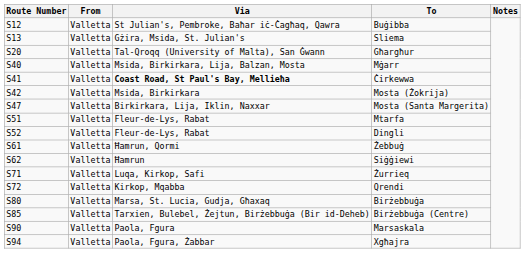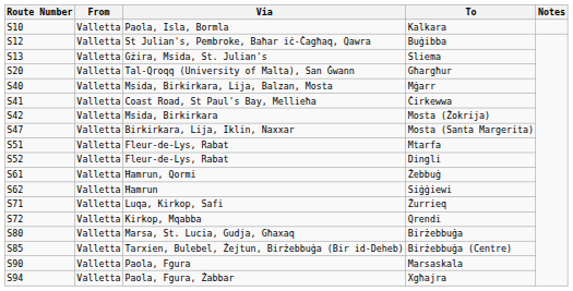 <table class="wikitable sortable">
 <tr>
 <th>Route Number</th>
 <th>From</th>
 <th>Via</th>
 <th>To</th>
 <th>Notes</th>
+</tr>
+<tr>
+<td>S10</td>
+<td>Valletta</td>
+<td>Paola, Isla, Bormla</td>
+<td>Kalkara</td>
+<td></td>
 </tr>
 <tr>
 <td>S12</td>
 <td>Valletta</td>
 <td>St Julian's, Pembroke, Baħar iċ-Ċagħaq, Qawra</td>
 <td>Buġibba</td>
 </tr>
 <tr>
 <td>S13</td>
 <td>Valletta</td>
 <td>Gżira, Msida, St. Julian's</td>
 <td>Sliema</td>
 </tr>
 <tr>
 <td>S20</td>
 <td>Valletta</td>
 <td>Tal-Qroqq (University of Malta), San Ġwann</td>
 <td>Għargħur</td>
 </tr>
 <tr>
 <td>S40</td>
 <td>Valletta</td>
 <td>Msida, Birkirkara, Lija, Balzan, Mosta</td>
 <td>Mġarr</td>
 </tr>
 <tr>
 <td>S41</td>
 <td>Valletta</td>
-<td><strong>Coast Road, St Paul's Bay, Mellieħa</strong></td>
+<td>Coast Road, St Paul's Bay, Mellieħa</td>
 <td>Ċirkewwa</td>
 </tr>
 <tr>
 <td>S42</td>
 <td>Valletta</td>
 <td>Msida, Birkirkara</td>
 <td>Mosta (Żokrija)</td>
 </tr>
 <tr>
 <td>S47</td>
 <td>Valletta</td>
 <td>Birkirkara, Lija, Iklin, Naxxar</td>
 <td>Mosta (Santa Margerita)</td>
 </tr>
 <tr>
 <td>S51</td>
 <td>Valletta</td>
 <td>Fleur-de-Lys, Rabat</td>
 <td>Mtarfa</td>
 </tr>
 <tr>
 <td>S52</td>
 <td>Valletta</td>
 <td>Fleur-de-Lys, Rabat</td>
 <td>Dingli</td>
 </tr>
 <tr>
 <td>S61</td>
 <td>Valletta</td>
 <td>Ħamrun, Qormi</td>
 <td>Żebbuġ</td>
 </tr>
 <tr>
 <td>S62</td>
 <td>Valletta</td>
 <td>Ħamrun</td>
 <td>Siġġiewi</td>
 </tr>
 <tr>
 <td>S71</td>
 <td>Valletta</td>
 <td>Luqa, Kirkop, Safi</td>
 <td>Żurrieq</td>
 </tr>
 <tr>
 <td>S72</td>
 <td>Valletta</td>
 <td>Kirkop, Mqabba</td>
 <td>Qrendi</td>
 </tr>
 <tr>
 <td>S80</td>
 <td>Valletta</td>
 <td>Marsa, St. Lucia, Gudja, Għaxaq</td>
 <td>Birżebbuġa</td>
 </tr>
 <tr>
 <td>S85</td>
 <td>Valletta</td>
 <td>Tarxien, Bulebel, Żejtun, Birżebbuġa (Bir id-Deheb)</td>
 <td>Birżebbuġa (Centre)</td>
 </tr>
 <tr>
 <td>S90</td>
 <td>Valletta</td>
 <td>Paola, Fgura</td>
 <td>Marsaskala</td>
 </tr>
 <tr>
 <td>S94</td>
 <td>Valletta</td>
 <td>Paola, Fgura, Żabbar</td>
 <td>Xgħajra</td>
 </tr>
 </table>
